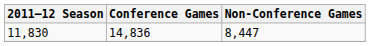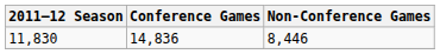 <table class="wikitable">
 <tr>
 <th>2011–12 Season</th>
 <th>Conference Games</th>
 <th>Non-Conference Games</th>
 </tr>
 <tr>
 <td>11,830</td>
 <td>14,836</td>
-<td>8,447</td>
+<td>8,446</td>
 </tr>
 <tr>
 </tr>
 </table>
